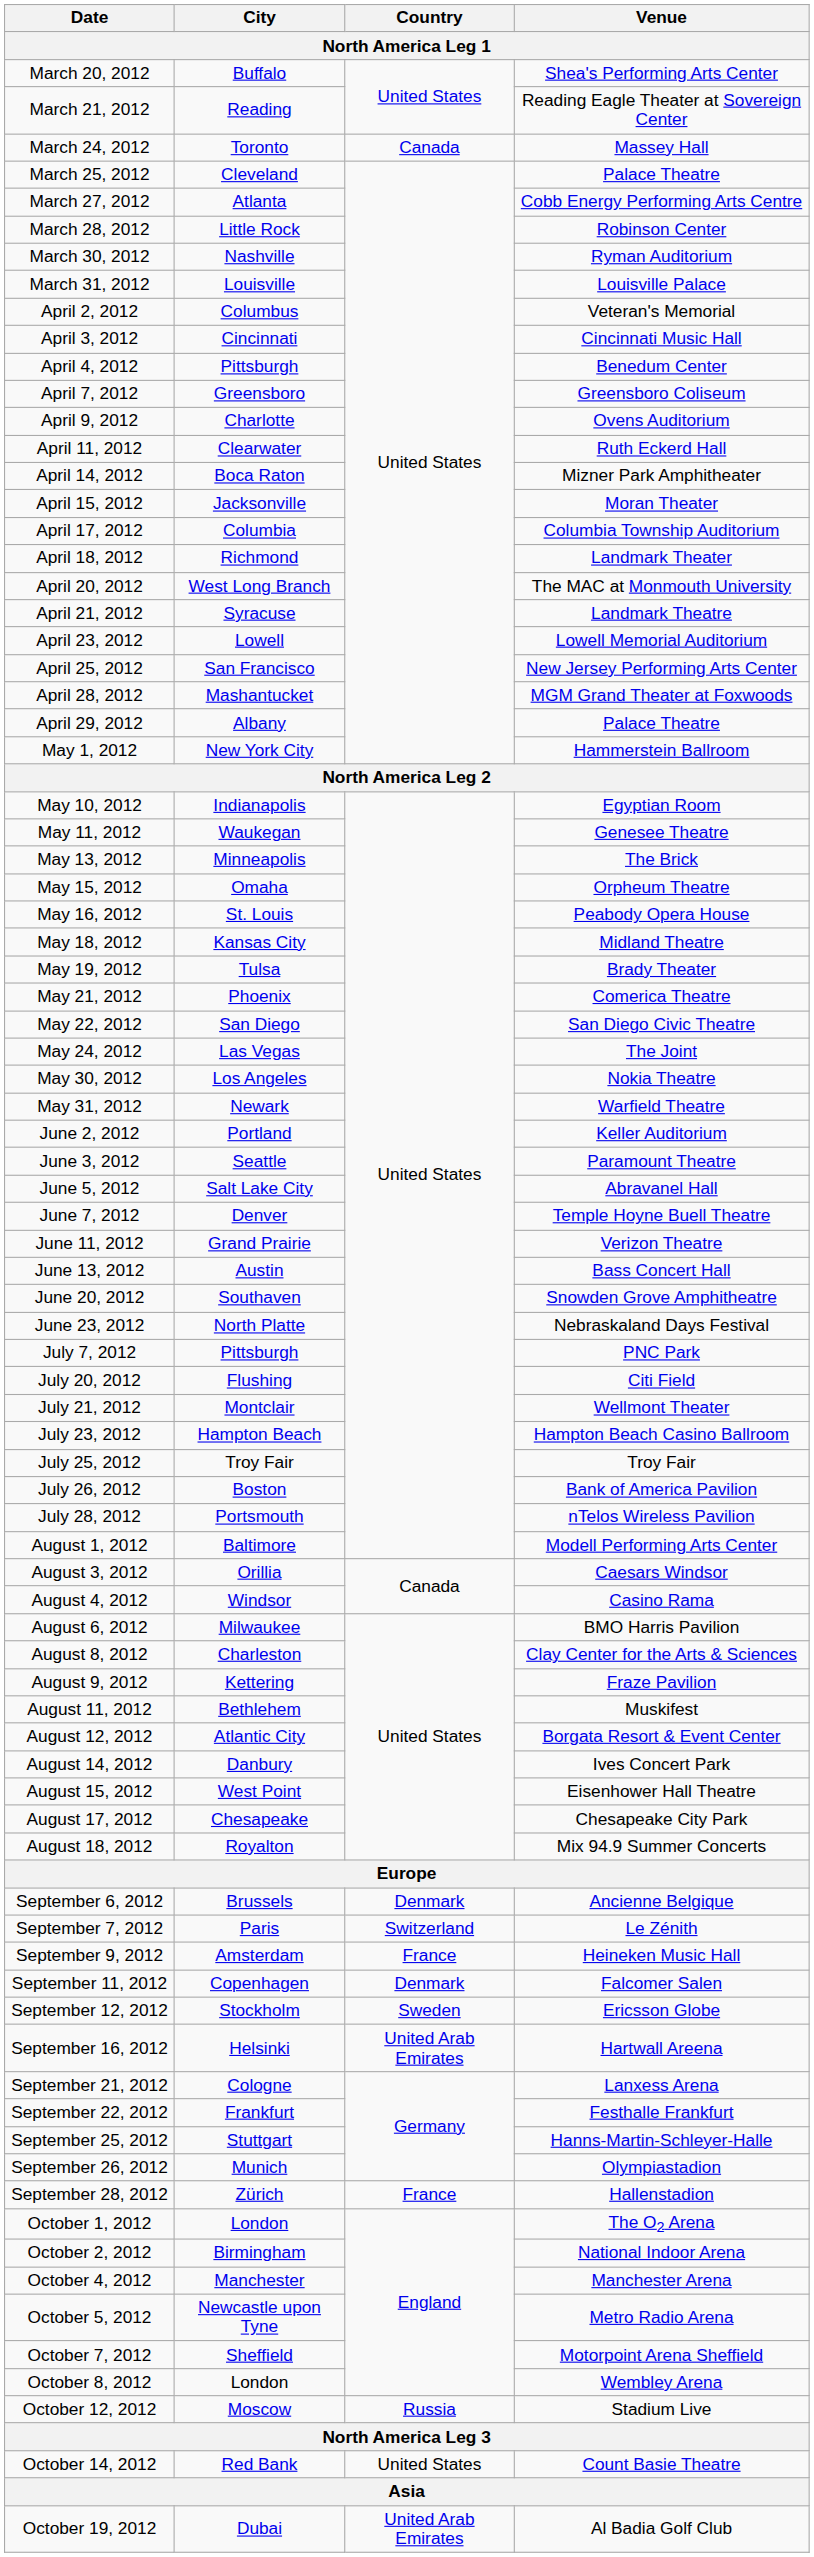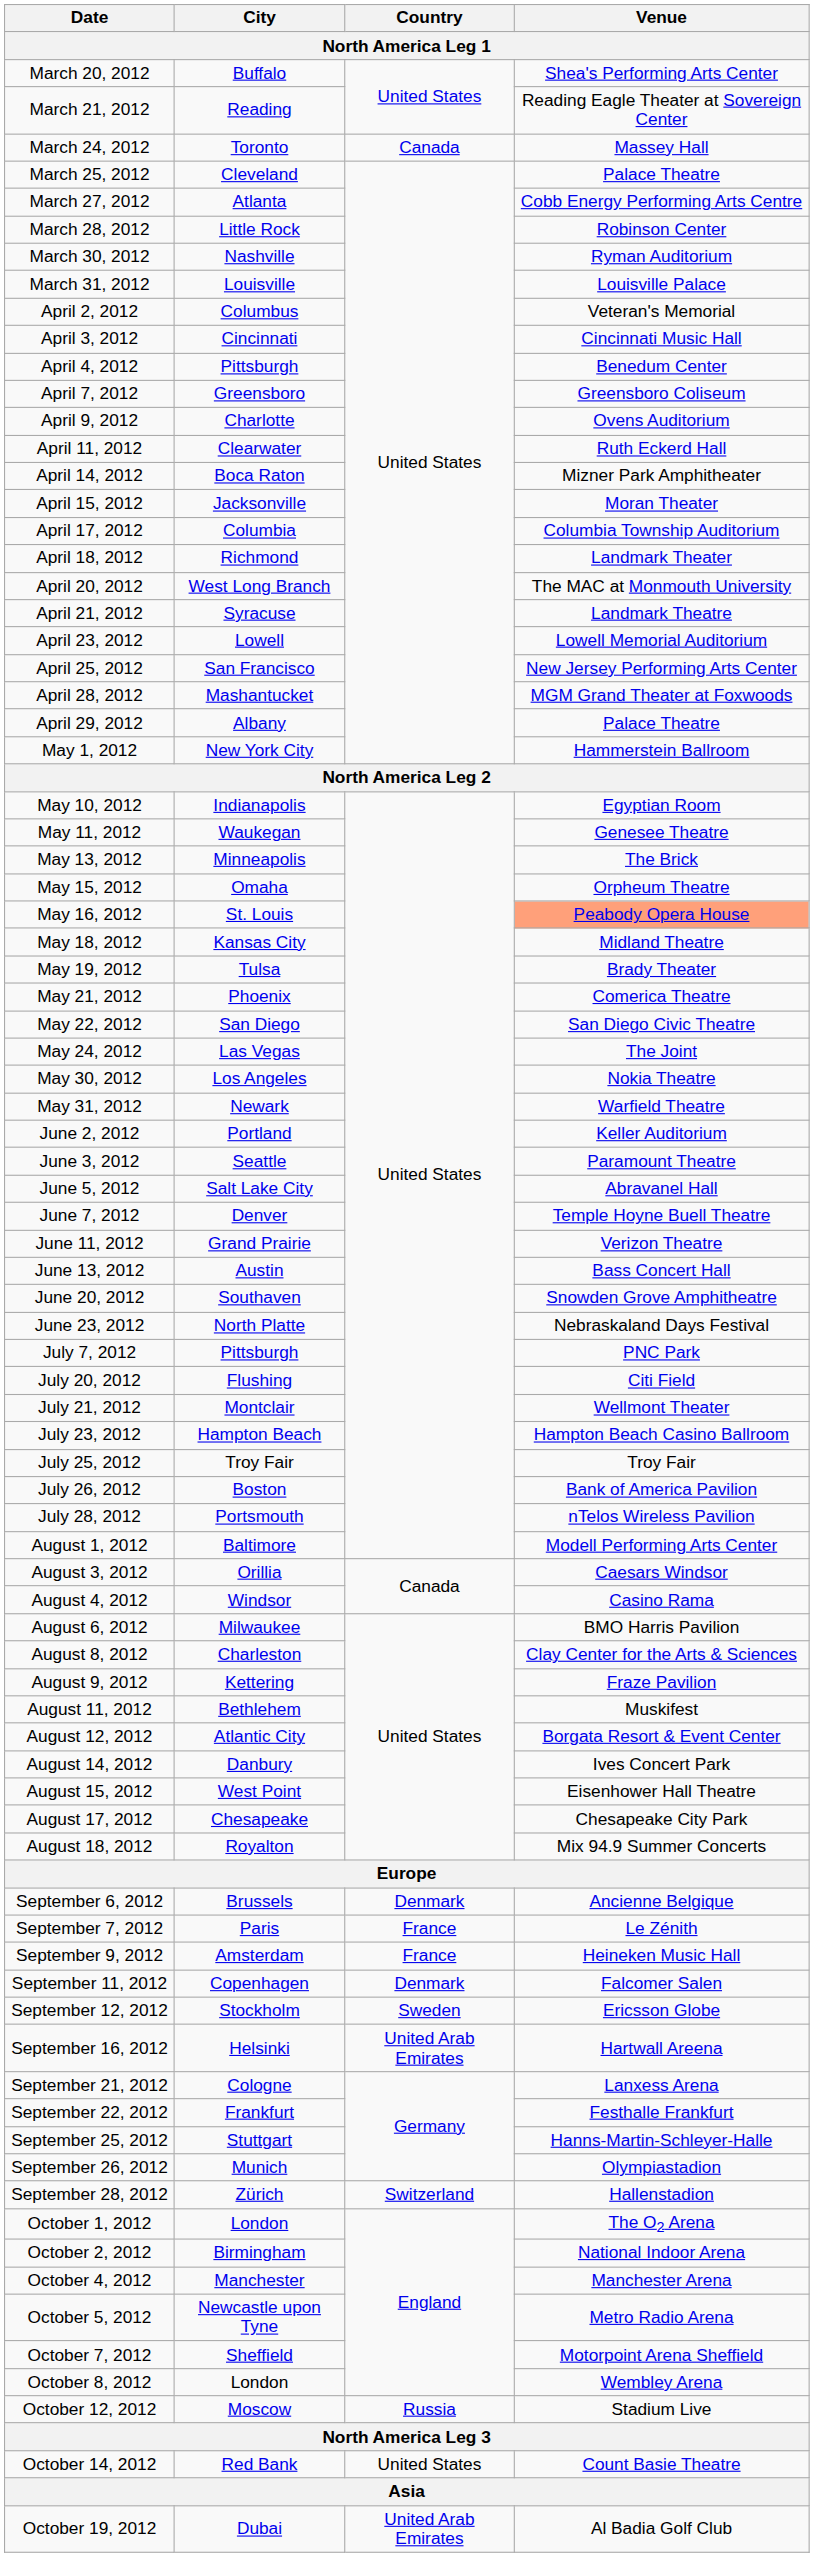 <table class="wikitable" style="text-align:center;">
 <tr>
 <th width="150">Date</th>
 <th width="150">City</th>
 <th width="150">Country</th>
 <th width="265">Venue</th>
 </tr>
 <tr>
 <th colspan="4">North America Leg 1</th>
 </tr>
 <tr>
 <td>March 20, 2012</td>
 <td><a href='#'>Buffalo</a></td>
 <td rowspan="2"><a href='#'>United States</a></td>
 <td><a href='#'>Shea's Performing Arts Center</a></td>
 </tr>
 <tr>
 <td>March 21, 2012</td>
 <td><a href='#'>Reading</a></td>
 <td>Reading Eagle Theater at <a href='#'>Sovereign Center</a></td>
 </tr>
 <tr>
 <td>March 24, 2012</td>
 <td><a href='#'>Toronto</a></td>
 <td><a href='#'>Canada</a></td>
 <td><a href='#'>Massey Hall</a></td>
 </tr>
 <tr>
 <td>March 25, 2012</td>
 <td><a href='#'>Cleveland</a></td>
 <td rowspan="22">United States</td>
 <td><a href='#'>Palace Theatre</a></td>
 </tr>
 <tr>
 <td>March 27, 2012</td>
 <td><a href='#'>Atlanta</a></td>
 <td><a href='#'>Cobb Energy Performing Arts Centre</a></td>
 </tr>
 <tr>
 <td>March 28, 2012</td>
 <td><a href='#'>Little Rock</a></td>
 <td><a href='#'>Robinson Center</a></td>
 </tr>
 <tr>
 <td>March 30, 2012</td>
 <td><a href='#'>Nashville</a></td>
 <td><a href='#'>Ryman Auditorium</a></td>
 </tr>
 <tr>
 <td>March 31, 2012</td>
 <td><a href='#'>Louisville</a></td>
 <td><a href='#'>Louisville Palace</a></td>
 </tr>
 <tr>
 <td>April 2, 2012</td>
 <td><a href='#'>Columbus</a></td>
 <td>Veteran's Memorial</td>
 </tr>
 <tr>
 <td>April 3, 2012</td>
 <td><a href='#'>Cincinnati</a></td>
 <td><a href='#'>Cincinnati Music Hall</a></td>
 </tr>
 <tr>
 <td>April 4, 2012</td>
 <td><a href='#'>Pittsburgh</a></td>
 <td><a href='#'>Benedum Center</a></td>
 </tr>
 <tr>
 <td>April 7, 2012</td>
 <td><a href='#'>Greensboro</a></td>
 <td><a href='#'>Greensboro Coliseum</a></td>
 </tr>
 <tr>
 <td>April 9, 2012</td>
 <td><a href='#'>Charlotte</a></td>
 <td><a href='#'>Ovens Auditorium</a></td>
 </tr>
 <tr>
 <td>April 11, 2012</td>
 <td><a href='#'>Clearwater</a></td>
 <td><a href='#'>Ruth Eckerd Hall</a></td>
 </tr>
 <tr>
 <td>April 14, 2012</td>
 <td><a href='#'>Boca Raton</a></td>
 <td>Mizner Park Amphitheater</td>
 </tr>
 <tr>
 <td>April 15, 2012</td>
 <td><a href='#'>Jacksonville</a></td>
 <td><a href='#'>Moran Theater</a></td>
 </tr>
 <tr>
 <td>April 17, 2012</td>
 <td><a href='#'>Columbia</a></td>
 <td><a href='#'>Columbia Township Auditorium</a></td>
 </tr>
 <tr>
 <td>April 18, 2012</td>
 <td><a href='#'>Richmond</a></td>
 <td><a href='#'>Landmark Theater</a></td>
 </tr>
 <tr>
 <td>April 20, 2012</td>
 <td><a href='#'>West Long Branch</a></td>
 <td>The MAC at <a href='#'>Monmouth University</a></td>
 </tr>
 <tr>
 <td>April 21, 2012</td>
 <td><a href='#'>Syracuse</a></td>
 <td><a href='#'>Landmark Theatre</a></td>
 </tr>
 <tr>
 <td>April 23, 2012</td>
 <td><a href='#'>Lowell</a></td>
 <td><a href='#'>Lowell Memorial Auditorium</a></td>
 </tr>
 <tr>
 <td>April 25, 2012</td>
 <td><a href='#'>San Francisco</a></td>
 <td><a href='#'>New Jersey Performing Arts Center</a></td>
 </tr>
 <tr>
 <td>April 28, 2012</td>
 <td><a href='#'>Mashantucket</a></td>
 <td><a href='#'>MGM Grand Theater at Foxwoods</a></td>
 </tr>
 <tr>
 <td>April 29, 2012</td>
 <td><a href='#'>Albany</a></td>
 <td><a href='#'>Palace Theatre</a></td>
 </tr>
 <tr>
 <td>May 1, 2012</td>
 <td><a href='#'>New York City</a></td>
 <td><a href='#'>Hammerstein Ballroom</a></td>
 </tr>
 <tr>
 <th colspan="4">North America Leg 2</th>
 </tr>
 <tr>
 <td>May 10, 2012</td>
 <td><a href='#'>Indianapolis</a></td>
 <td rowspan="28">United States</td>
 <td><a href='#'>Egyptian Room</a></td>
 </tr>
 <tr>
 <td>May 11, 2012</td>
 <td><a href='#'>Waukegan</a></td>
 <td><a href='#'>Genesee Theatre</a></td>
 </tr>
 <tr>
 <td>May 13, 2012</td>
 <td><a href='#'>Minneapolis</a></td>
 <td><a href='#'>The Brick</a></td>
 </tr>
 <tr>
 <td>May 15, 2012</td>
 <td><a href='#'>Omaha</a></td>
 <td><a href='#'>Orpheum Theatre</a></td>
 </tr>
 <tr>
 <td>May 16, 2012</td>
 <td><a href='#'>St. Louis</a></td>
-<td><a href='#'>Peabody Opera House</a></td>
+<td style="background: lightsalmon;"><a href='#'>Peabody Opera House</a></td>
 </tr>
 <tr>
 <td>May 18, 2012</td>
 <td><a href='#'>Kansas City</a></td>
 <td><a href='#'>Midland Theatre</a></td>
 </tr>
 <tr>
 <td>May 19, 2012</td>
 <td><a href='#'>Tulsa</a></td>
 <td><a href='#'>Brady Theater</a></td>
 </tr>
 <tr>
 <td>May 21, 2012</td>
 <td><a href='#'>Phoenix</a></td>
 <td><a href='#'>Comerica Theatre</a></td>
 </tr>
 <tr>
 <td>May 22, 2012</td>
 <td><a href='#'>San Diego</a></td>
 <td><a href='#'>San Diego Civic Theatre</a></td>
 </tr>
 <tr>
 <td>May 24, 2012</td>
 <td><a href='#'>Las Vegas</a></td>
 <td><a href='#'>The Joint</a></td>
 </tr>
 <tr>
 <td>May 30, 2012</td>
 <td><a href='#'>Los Angeles</a></td>
 <td><a href='#'>Nokia Theatre</a></td>
 </tr>
 <tr>
 <td>May 31, 2012</td>
 <td><a href='#'>Newark</a></td>
 <td><a href='#'>Warfield Theatre</a></td>
 </tr>
 <tr>
 <td>June 2, 2012</td>
 <td><a href='#'>Portland</a></td>
 <td><a href='#'>Keller Auditorium</a></td>
 </tr>
 <tr>
 <td>June 3, 2012</td>
 <td><a href='#'>Seattle</a></td>
 <td><a href='#'>Paramount Theatre</a></td>
 </tr>
 <tr>
 <td>June 5, 2012</td>
 <td><a href='#'>Salt Lake City</a></td>
 <td><a href='#'>Abravanel Hall</a></td>
 </tr>
 <tr>
 <td>June 7, 2012</td>
 <td><a href='#'>Denver</a></td>
 <td><a href='#'>Temple Hoyne Buell Theatre</a></td>
 </tr>
 <tr>
 <td>June 11, 2012</td>
 <td><a href='#'>Grand Prairie</a></td>
 <td><a href='#'>Verizon Theatre</a></td>
 </tr>
 <tr>
 <td>June 13, 2012</td>
 <td><a href='#'>Austin</a></td>
 <td><a href='#'>Bass Concert Hall</a></td>
 </tr>
 <tr>
 <td>June 20, 2012</td>
 <td><a href='#'>Southaven</a></td>
 <td><a href='#'>Snowden Grove Amphitheatre</a></td>
 </tr>
 <tr>
 <td>June 23, 2012</td>
 <td><a href='#'>North Platte</a></td>
 <td>Nebraskaland Days Festival</td>
 </tr>
 <tr>
 <td>July 7, 2012</td>
 <td><a href='#'>Pittsburgh</a></td>
 <td><a href='#'>PNC Park</a></td>
 </tr>
 <tr>
 <td>July 20, 2012</td>
 <td><a href='#'>Flushing</a></td>
 <td><a href='#'>Citi Field</a></td>
 </tr>
 <tr>
 <td>July 21, 2012</td>
 <td><a href='#'>Montclair</a></td>
 <td><a href='#'>Wellmont Theater</a></td>
 </tr>
 <tr>
 <td>July 23, 2012</td>
 <td><a href='#'>Hampton Beach</a></td>
 <td><a href='#'>Hampton Beach Casino Ballroom</a></td>
 </tr>
 <tr>
 <td>July 25, 2012</td>
 <td>Troy Fair</td>
 <td>Troy Fair</td>
 </tr>
 <tr>
 <td>July 26, 2012</td>
 <td><a href='#'>Boston</a></td>
 <td><a href='#'>Bank of America Pavilion</a></td>
 </tr>
 <tr>
 <td>July 28, 2012</td>
 <td><a href='#'>Portsmouth</a></td>
 <td><a href='#'>nTelos Wireless Pavilion</a></td>
 </tr>
 <tr>
 <td>August 1, 2012</td>
 <td><a href='#'>Baltimore</a></td>
 <td><a href='#'>Modell Performing Arts Center</a></td>
 </tr>
 <tr>
 <td>August 3, 2012</td>
 <td><a href='#'>Orillia</a></td>
 <td rowspan="2">Canada</td>
 <td><a href='#'>Caesars Windsor</a></td>
 </tr>
 <tr>
 <td>August 4, 2012</td>
 <td><a href='#'>Windsor</a></td>
 <td><a href='#'>Casino Rama</a></td>
 </tr>
 <tr>
 <td>August 6, 2012</td>
 <td><a href='#'>Milwaukee</a></td>
 <td rowspan="9">United States</td>
 <td>BMO Harris Pavilion</td>
 </tr>
 <tr>
 <td>August 8, 2012</td>
 <td><a href='#'>Charleston</a></td>
 <td><a href='#'>Clay Center for the Arts & Sciences</a></td>
 </tr>
 <tr>
 <td>August 9, 2012</td>
 <td><a href='#'>Kettering</a></td>
 <td><a href='#'>Fraze Pavilion</a></td>
 </tr>
 <tr>
 <td>August 11, 2012</td>
 <td><a href='#'>Bethlehem</a></td>
 <td>Muskifest</td>
 </tr>
 <tr>
 <td>August 12, 2012</td>
 <td><a href='#'>Atlantic City</a></td>
 <td><a href='#'>Borgata Resort & Event Center</a></td>
 </tr>
 <tr>
 <td>August 14, 2012</td>
 <td><a href='#'>Danbury</a></td>
 <td>Ives Concert Park</td>
 </tr>
 <tr>
 <td>August 15, 2012</td>
 <td><a href='#'>West Point</a></td>
 <td>Eisenhower Hall Theatre</td>
 </tr>
 <tr>
 <td>August 17, 2012</td>
 <td><a href='#'>Chesapeake</a></td>
 <td>Chesapeake City Park</td>
 </tr>
 <tr>
 <td>August 18, 2012</td>
 <td><a href='#'>Royalton</a></td>
 <td>Mix 94.9 Summer Concerts</td>
 </tr>
 <tr>
 <th colspan="4">Europe </th>
 </tr>
 <tr>
 <td>September 6, 2012</td>
 <td><a href='#'>Brussels</a></td>
 <td><a href='#'>Denmark</a></td>
 <td><a href='#'>Ancienne Belgique</a></td>
 </tr>
 <tr>
 <td>September 7, 2012</td>
 <td><a href='#'>Paris</a></td>
-<td><a href='#'>Switzerland</a></td>
+<td><a href='#'>France</a></td>
 <td><a href='#'>Le Zénith</a></td>
 </tr>
 <tr>
 <td>September 9, 2012</td>
 <td><a href='#'>Amsterdam</a></td>
 <td><a href='#'>France</a></td>
 <td><a href='#'>Heineken Music Hall</a></td>
 </tr>
 <tr>
 <td>September 11, 2012</td>
 <td><a href='#'>Copenhagen</a></td>
 <td><a href='#'>Denmark</a></td>
 <td><a href='#'>Falcomer Salen</a></td>
 </tr>
 <tr>
 <td>September 12, 2012</td>
 <td><a href='#'>Stockholm</a></td>
 <td><a href='#'>Sweden</a></td>
 <td><a href='#'>Ericsson Globe</a></td>
 </tr>
 <tr>
 <td>September 16, 2012</td>
 <td><a href='#'>Helsinki</a></td>
 <td><a href='#'>United Arab Emirates</a></td>
 <td><a href='#'>Hartwall Areena</a></td>
 </tr>
 <tr>
 <td>September 21, 2012</td>
 <td><a href='#'>Cologne</a></td>
 <td rowspan="4"><a href='#'>Germany</a></td>
 <td><a href='#'>Lanxess Arena</a></td>
 </tr>
 <tr>
 <td>September 22, 2012</td>
 <td><a href='#'>Frankfurt</a></td>
 <td><a href='#'>Festhalle Frankfurt</a></td>
 </tr>
 <tr>
 <td>September 25, 2012</td>
 <td><a href='#'>Stuttgart</a></td>
 <td><a href='#'>Hanns-Martin-Schleyer-Halle</a></td>
 </tr>
 <tr>
 <td>September 26, 2012</td>
 <td><a href='#'>Munich</a></td>
 <td><a href='#'>Olympiastadion</a></td>
 </tr>
 <tr>
 <td>September 28, 2012</td>
 <td><a href='#'>Zürich</a></td>
-<td><a href='#'>France</a></td>
+<td><a href='#'>Switzerland</a></td>
 <td><a href='#'>Hallenstadion</a></td>
 </tr>
 <tr>
 <td>October 1, 2012</td>
 <td><a href='#'>London</a></td>
 <td rowspan="6"><a href='#'>England</a></td>
 <td><a href='#'>The O<sub>2</sub> Arena</a></td>
 </tr>
 <tr>
 <td>October 2, 2012</td>
 <td><a href='#'>Birmingham</a></td>
 <td><a href='#'>National Indoor Arena</a></td>
 </tr>
 <tr>
 <td>October 4, 2012</td>
 <td><a href='#'>Manchester</a></td>
 <td><a href='#'>Manchester Arena</a></td>
 </tr>
 <tr>
 <td>October 5, 2012</td>
 <td><a href='#'>Newcastle upon Tyne</a></td>
 <td><a href='#'>Metro Radio Arena</a></td>
 </tr>
 <tr>
 <td>October 7, 2012</td>
 <td><a href='#'>Sheffield</a></td>
 <td><a href='#'>Motorpoint Arena Sheffield</a></td>
 </tr>
 <tr>
 <td>October 8, 2012</td>
 <td>London</td>
 <td><a href='#'>Wembley Arena</a></td>
 </tr>
 <tr>
 <td>October 12, 2012</td>
 <td><a href='#'>Moscow</a></td>
 <td><a href='#'>Russia</a></td>
 <td>Stadium Live</td>
 </tr>
 <tr>
 <th colspan="4">North America Leg 3</th>
 </tr>
 <tr>
 <td>October 14, 2012</td>
 <td><a href='#'>Red Bank</a></td>
 <td>United States</td>
 <td><a href='#'>Count Basie Theatre</a></td>
 </tr>
 <tr>
 <th colspan="4">Asia</th>
 </tr>
 <tr>
 <td>October 19, 2012</td>
 <td><a href='#'>Dubai</a></td>
 <td><a href='#'>United Arab Emirates</a></td>
 <td>Al Badia Golf Club</td>
 </tr>
 </table>
